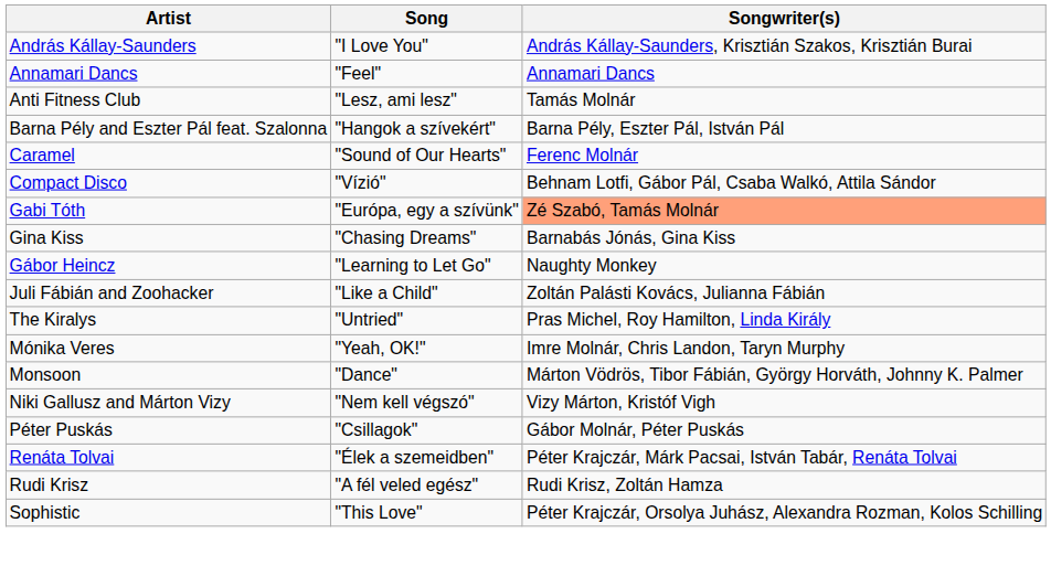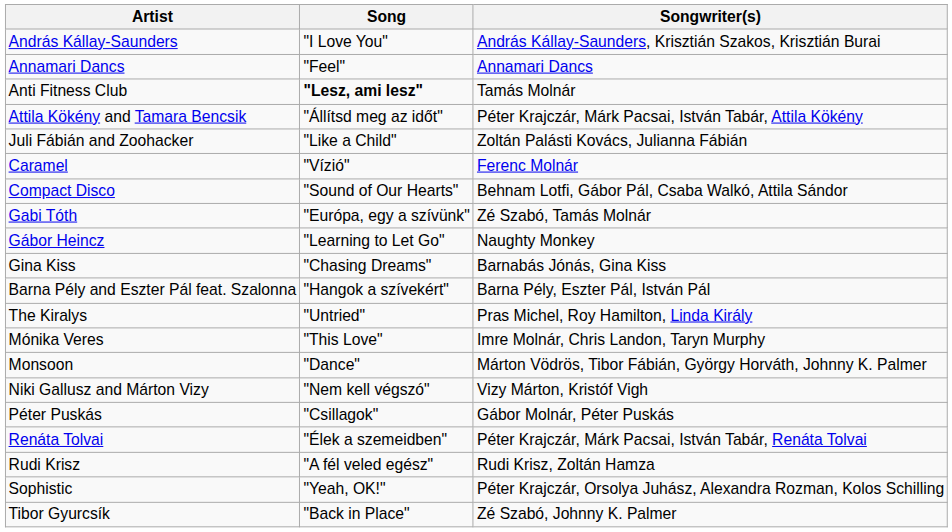 <table class="sortable wikitable" style="margin: 1em auto 1em auto; text-align:left">
 <tr>
 <th>Artist</th>
 <th>Song</th>
 <th class="unsortable">Songwriter(s)</th>
 </tr>
 <tr>
 <td><a href='#'>András Kállay-Saunders</a></td>
 <td>"I Love You"</td>
 <td><a href='#'>András Kállay-Saunders</a>, Krisztián Szakos, Krisztián Burai</td>
 </tr>
 <tr>
 <td><a href='#'>Annamari Dancs</a></td>
 <td>"Feel"</td>
 <td><a href='#'>Annamari Dancs</a></td>
 </tr>
 <tr>
 <td>Anti Fitness Club</td>
-<td>"Lesz, ami lesz"</td>
+<td><strong>"Lesz, ami lesz"</strong></td>
 <td>Tamás Molnár</td>
 </tr>
 <tr>
-<td>Barna Pély and Eszter Pál feat. Szalonna</td>
-<td>"Hangok a szívekért"</td>
-<td>Barna Pély, Eszter Pál, István Pál</td>
+<td><a href='#'>Attila Kökény</a> and <a href='#'>Tamara Bencsik</a></td>
+<td>"Állítsd meg az időt"</td>
+<td>Péter Krajczár, Márk Pacsai, István Tabár, <a href='#'>Attila Kökény</a></td>
+</tr>
+<tr>
+<td>Juli Fábián and Zoohacker</td>
+<td>"Like a Child"</td>
+<td>Zoltán Palásti Kovács, Julianna Fábián</td>
 </tr>
 <tr>
 <td><a href='#'>Caramel</a></td>
-<td>"Sound of Our Hearts"</td>
+<td>"Vízió"</td>
 <td><a href='#'>Ferenc Molnár</a></td>
 </tr>
 <tr>
 <td><a href='#'>Compact Disco</a></td>
-<td>"Vízió"</td>
+<td>"Sound of Our Hearts"</td>
 <td>Behnam Lotfi, Gábor Pál, Csaba Walkó, Attila Sándor</td>
 </tr>
 <tr>
 <td><a href='#'>Gabi Tóth</a></td>
 <td>"Európa, egy a szívünk"</td>
-<td style="background: lightsalmon;">Zé Szabó, Tamás Molnár</td>
+<td>Zé Szabó, Tamás Molnár</td>
+</tr>
+<tr>
+<td><a href='#'>Gábor Heincz</a></td>
+<td>"Learning to Let Go"</td>
+<td>Naughty Monkey</td>
 </tr>
 <tr>
 <td>Gina Kiss</td>
 <td>"Chasing Dreams"</td>
 <td>Barnabás Jónás, Gina Kiss</td>
 </tr>
 <tr>
-<td><a href='#'>Gábor Heincz</a></td>
-<td>"Learning to Let Go"</td>
-<td>Naughty Monkey</td>
-</tr>
-<tr>
-<td>Juli Fábián and Zoohacker</td>
-<td>"Like a Child"</td>
-<td>Zoltán Palásti Kovács, Julianna Fábián</td>
+<td>Barna Pély and Eszter Pál feat. Szalonna</td>
+<td>"Hangok a szívekért"</td>
+<td>Barna Pély, Eszter Pál, István Pál</td>
 </tr>
 <tr>
 <td data-sort-value="Kiralys, The">The Kiralys</td>
 <td>"Untried"</td>
 <td>Pras Michel, Roy Hamilton, <a href='#'>Linda Király</a></td>
 </tr>
 <tr>
 <td>Mónika Veres</td>
-<td>"Yeah, OK!"</td>
+<td>"This Love"</td>
 <td>Imre Molnár, Chris Landon, Taryn Murphy</td>
 </tr>
 <tr>
 <td>Monsoon</td>
 <td>"Dance"</td>
 <td>Márton Vödrös, Tibor Fábián, György Horváth, Johnny K. Palmer</td>
 </tr>
 <tr>
 <td>Niki Gallusz and Márton Vizy</td>
 <td>"Nem kell végszó"</td>
 <td>Vizy Márton, Kristóf Vigh</td>
 </tr>
 <tr>
 <td>Péter Puskás</td>
 <td>"Csillagok"</td>
 <td>Gábor Molnár, Péter Puskás</td>
 </tr>
 <tr>
 <td><a href='#'>Renáta Tolvai</a></td>
 <td>"Élek a szemeidben"</td>
 <td>Péter Krajczár, Márk Pacsai, István Tabár, <a href='#'>Renáta Tolvai</a></td>
 </tr>
 <tr>
 <td>Rudi Krisz</td>
 <td>"A fél veled egész"</td>
 <td>Rudi Krisz, Zoltán Hamza</td>
 </tr>
 <tr>
 <td>Sophistic</td>
-<td>"This Love"</td>
+<td>"Yeah, OK!"</td>
 <td>Péter Krajczár, Orsolya Juhász, Alexandra Rozman, Kolos Schilling</td>
 </tr>
+<tr>
+<td>Tibor Gyurcsík</td>
+<td>"Back in Place"</td>
+<td>Zé Szabó, Johnny K. Palmer</td>
+</tr>
 </table>
